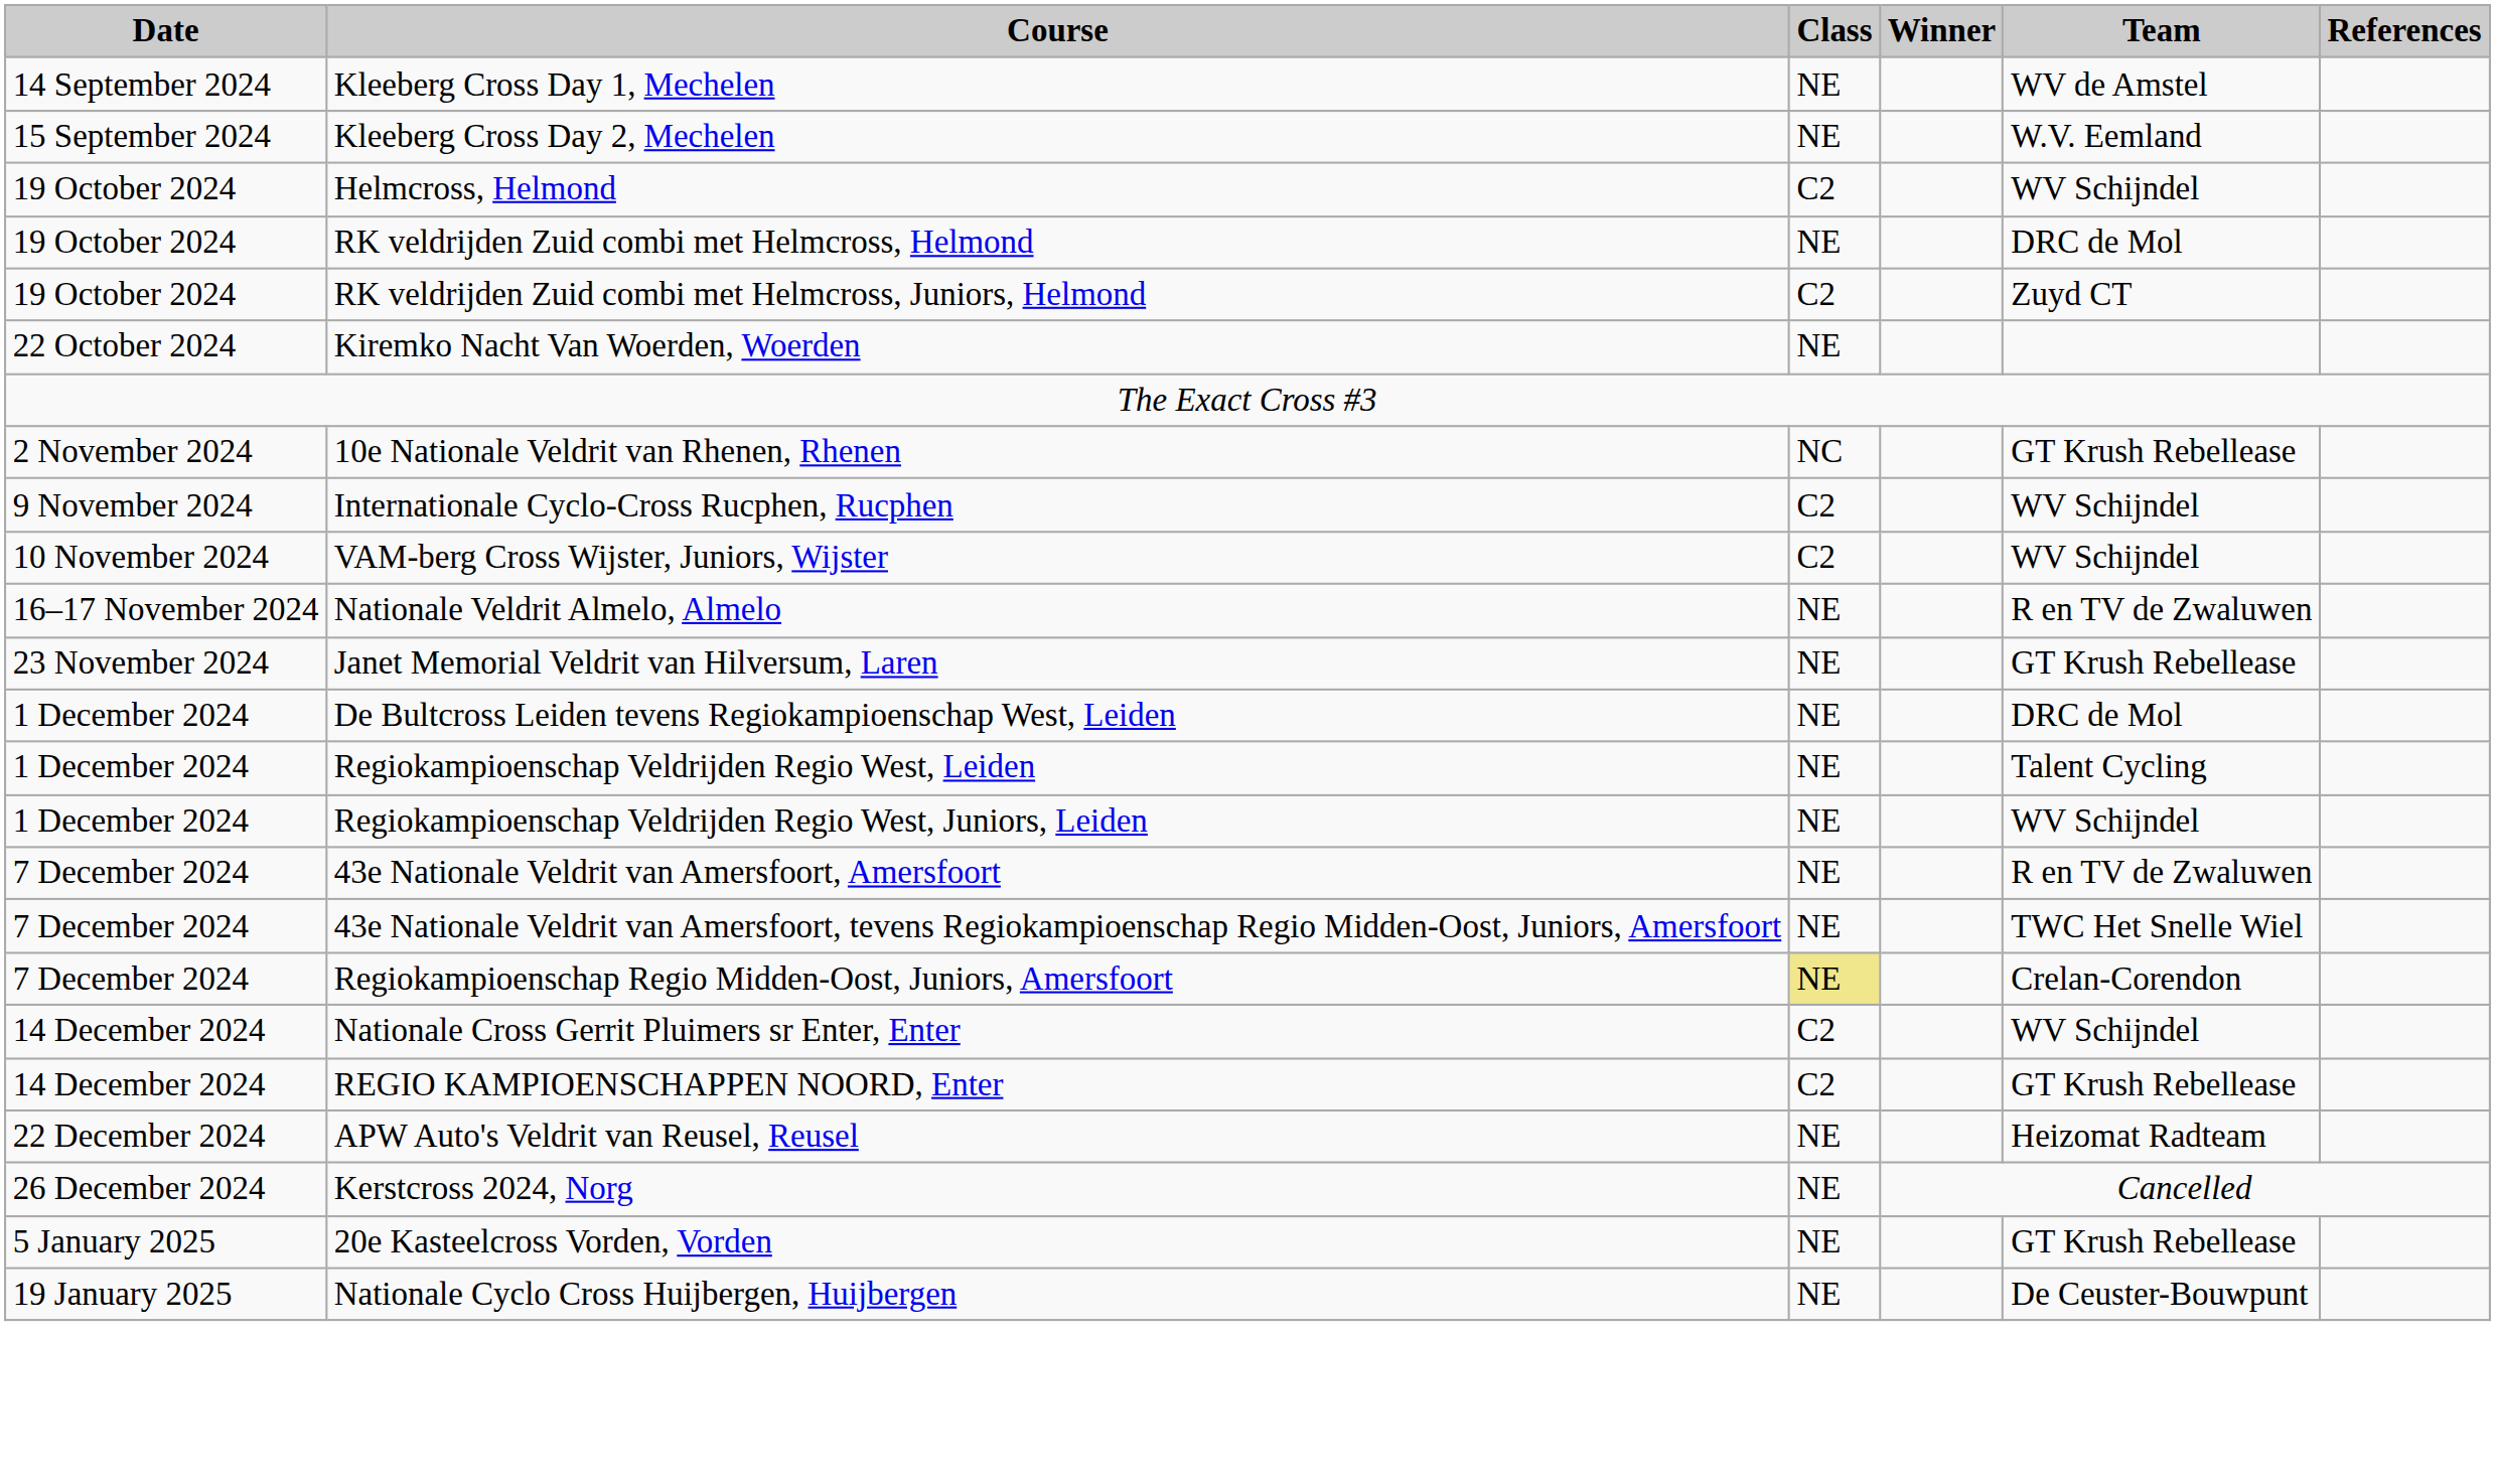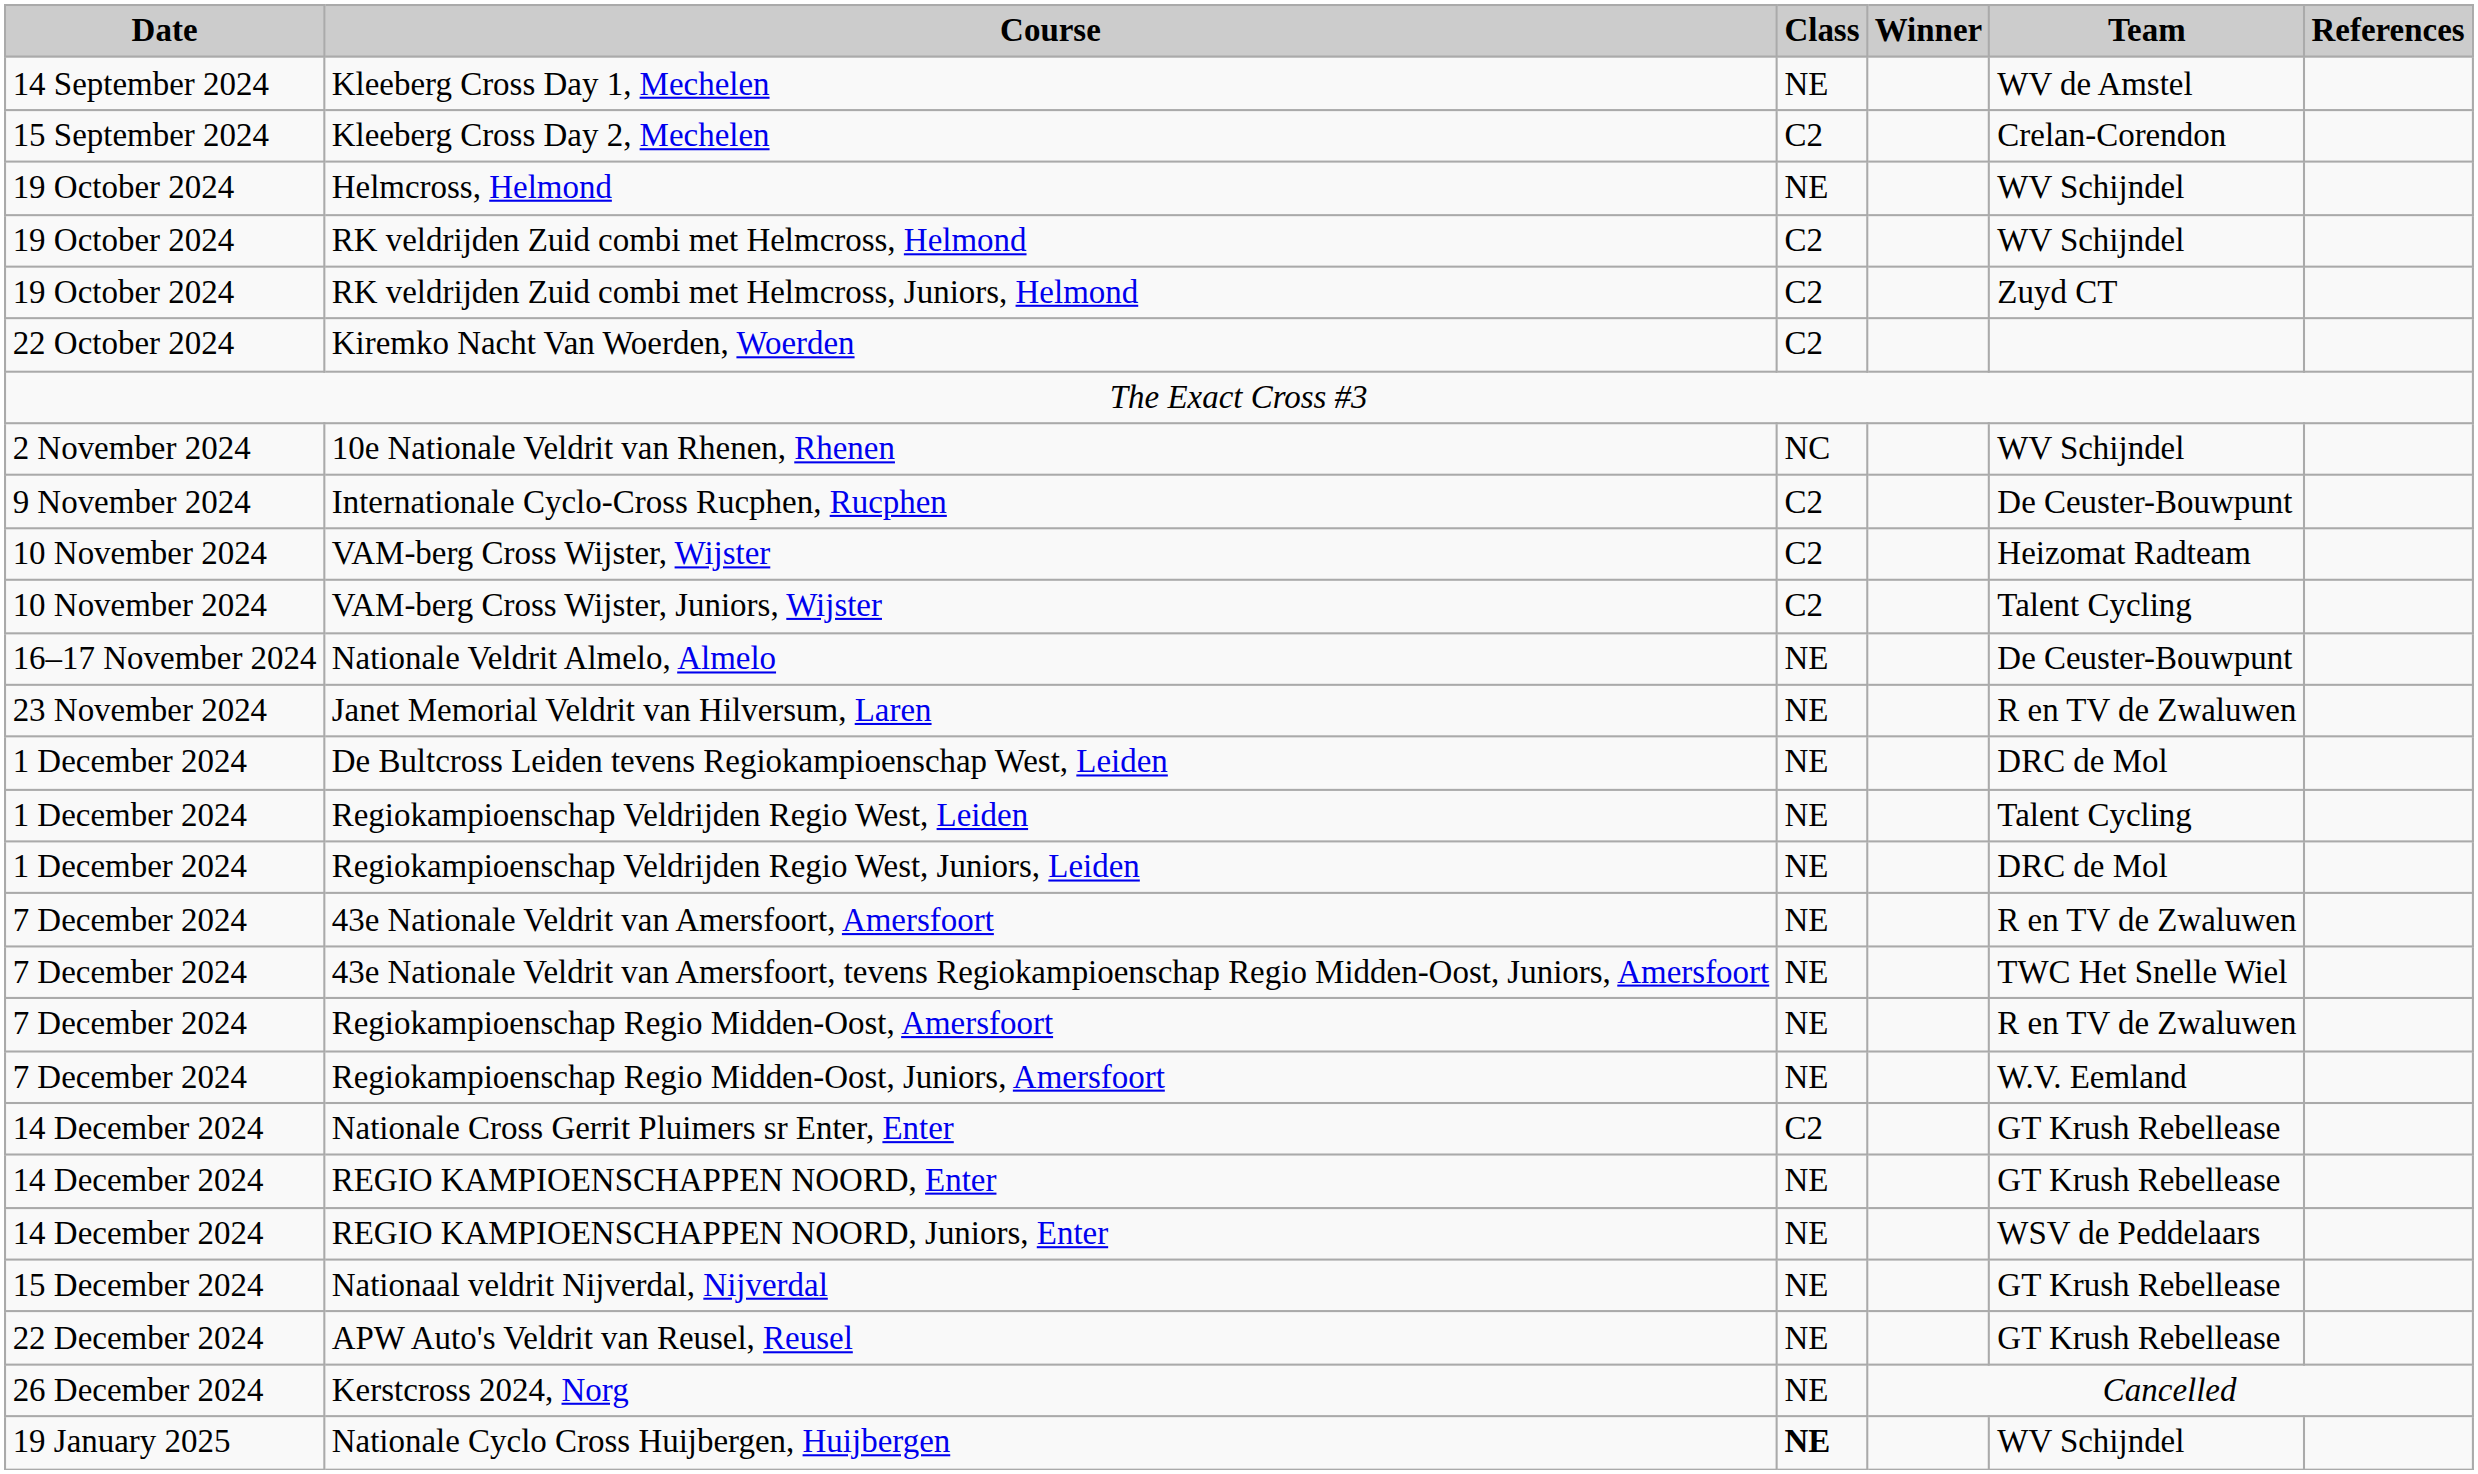 <table class="wikitable sortable alternance ">
 <tr>
 <th scope="col" style="background-color:#CCCCCC;">Date</th>
 <th scope="col" style="background-color:#CCCCCC;">Course</th>
 <th scope="col" style="background-color:#CCCCCC;">Class</th>
 <th scope="col" style="background-color:#CCCCCC;">Winner</th>
 <th scope="col" style="background-color:#CCCCCC;">Team</th>
 <th scope="col" style="background-color:#CCCCCC;">References</th>
 </tr>
 <tr>
 <td>14 September 2024</td>
 <td> Kleeberg Cross Day 1, <a href='#'>Mechelen</a></td>
 <td>NE</td>
 <td></td>
 <td>WV de Amstel</td>
 <td></td>
 </tr>
 <tr>
 <td>15 September 2024</td>
 <td> Kleeberg Cross Day 2, <a href='#'>Mechelen</a></td>
-<td>NE</td>
+<td>C2</td>
 <td></td>
-<td>W.V. Eemland</td>
+<td>Crelan-Corendon</td>
 <td></td>
 </tr>
 <tr>
 <td>19 October 2024</td>
 <td> Helmcross, <a href='#'>Helmond</a></td>
-<td>C2</td>
+<td>NE</td>
 <td></td>
 <td>WV Schijndel</td>
 <td></td>
 </tr>
 <tr>
 <td>19 October 2024</td>
 <td> RK veldrijden Zuid combi met Helmcross, <a href='#'>Helmond</a></td>
-<td>NE</td>
+<td>C2</td>
 <td></td>
-<td>DRC de Mol</td>
+<td>WV Schijndel</td>
 <td></td>
 </tr>
 <tr>
 <td>19 October 2024</td>
 <td> RK veldrijden Zuid combi met Helmcross, Juniors, <a href='#'>Helmond</a></td>
 <td>C2</td>
 <td></td>
 <td>Zuyd CT</td>
 <td></td>
 </tr>
 <tr>
 <td>22 October 2024</td>
 <td> Kiremko Nacht Van Woerden, <a href='#'>Woerden</a></td>
-<td>NE</td>
+<td>C2</td>
 <td></td>
 <td></td>
 <td></td>
 </tr>
 <tr>
 <td align=center colspan="6"><em>The Exact Cross #3</em></td>
 </tr>
 <tr>
 <td>2 November 2024</td>
 <td> 10e Nationale Veldrit van Rhenen, <a href='#'>Rhenen</a></td>
 <td>NC</td>
 <td></td>
-<td>GT Krush Rebellease</td>
+<td>WV Schijndel</td>
 <td></td>
 </tr>
 <tr>
 <td>9 November 2024</td>
 <td> Internationale Cyclo-Cross Rucphen, <a href='#'>Rucphen</a></td>
 <td>C2</td>
 <td></td>
-<td>WV Schijndel</td>
+<td>De Ceuster-Bouwpunt</td>
+<td></td>
+</tr>
+<tr>
+<td>10 November 2024</td>
+<td> VAM-berg Cross Wijster, <a href='#'>Wijster</a></td>
+<td>C2</td>
+<td></td>
+<td>Heizomat Radteam</td>
 <td></td>
 </tr>
 <tr>
 <td>10 November 2024</td>
 <td> VAM-berg Cross Wijster, Juniors, <a href='#'>Wijster</a></td>
 <td>C2</td>
 <td></td>
-<td>WV Schijndel</td>
+<td>Talent Cycling</td>
 <td></td>
 </tr>
 <tr>
 <td>16–17 November 2024</td>
 <td> Nationale Veldrit Almelo, <a href='#'>Almelo</a></td>
 <td>NE</td>
 <td></td>
-<td>R en TV de Zwaluwen</td>
+<td>De Ceuster-Bouwpunt</td>
 <td></td>
 </tr>
 <tr>
 <td>23 November 2024</td>
 <td> Janet Memorial Veldrit van Hilversum, <a href='#'>Laren</a></td>
 <td>NE</td>
 <td></td>
-<td>GT Krush Rebellease</td>
+<td>R en TV de Zwaluwen</td>
 <td></td>
 </tr>
 <tr>
 <td>1 December 2024</td>
 <td> De Bultcross Leiden tevens Regiokampioenschap West, <a href='#'>Leiden</a></td>
 <td>NE</td>
 <td></td>
 <td>DRC de Mol</td>
 <td></td>
 </tr>
 <tr>
 <td>1 December 2024</td>
 <td> Regiokampioenschap Veldrijden Regio West, <a href='#'>Leiden</a></td>
 <td>NE</td>
 <td></td>
 <td>Talent Cycling</td>
 <td></td>
 </tr>
 <tr>
 <td>1 December 2024</td>
 <td> Regiokampioenschap Veldrijden Regio West, Juniors, <a href='#'>Leiden</a></td>
 <td>NE</td>
 <td></td>
-<td>WV Schijndel</td>
+<td>DRC de Mol</td>
 <td></td>
 </tr>
 <tr>
 <td>7 December 2024</td>
 <td> 43e Nationale Veldrit van Amersfoort, <a href='#'>Amersfoort</a></td>
 <td>NE</td>
 <td></td>
 <td>R en TV de Zwaluwen</td>
 <td></td>
 </tr>
 <tr>
 <td>7 December 2024</td>
 <td> 43e Nationale Veldrit van Amersfoort, tevens Regiokampioenschap Regio Midden-Oost, Juniors, <a href='#'>Amersfoort</a></td>
 <td>NE</td>
 <td></td>
 <td>TWC Het Snelle Wiel</td>
 <td></td>
 </tr>
 <tr>
 <td>7 December 2024</td>
+<td> Regiokampioenschap Regio Midden-Oost, <a href='#'>Amersfoort</a></td>
+<td>NE</td>
+<td></td>
+<td>R en TV de Zwaluwen</td>
+<td></td>
+</tr>
+<tr>
+<td>7 December 2024</td>
 <td> Regiokampioenschap Regio Midden-Oost, Juniors, <a href='#'>Amersfoort</a></td>
-<td style="background: khaki;">NE</td>
+<td>NE</td>
 <td></td>
-<td>Crelan-Corendon</td>
+<td>W.V. Eemland</td>
 <td></td>
 </tr>
 <tr>
 <td>14 December 2024</td>
 <td> Nationale Cross Gerrit Pluimers sr Enter, <a href='#'>Enter</a></td>
 <td>C2</td>
 <td></td>
-<td>WV Schijndel</td>
+<td>GT Krush Rebellease</td>
 <td></td>
 </tr>
 <tr>
 <td>14 December 2024</td>
 <td> REGIO KAMPIOENSCHAPPEN NOORD, <a href='#'>Enter</a></td>
-<td>C2</td>
+<td>NE</td>
+<td></td>
+<td>GT Krush Rebellease</td>
+<td></td>
+</tr>
+<tr>
+<td>14 December 2024</td>
+<td> REGIO KAMPIOENSCHAPPEN NOORD, Juniors, <a href='#'>Enter</a></td>
+<td>NE</td>
+<td></td>
+<td>WSV de Peddelaars</td>
+<td></td>
+</tr>
+<tr>
+<td>15 December 2024</td>
+<td> Nationaal veldrit Nijverdal, <a href='#'>Nijverdal</a></td>
+<td>NE</td>
 <td></td>
 <td>GT Krush Rebellease</td>
 <td></td>
 </tr>
 <tr>
 <td>22 December 2024</td>
 <td> APW Auto's Veldrit van Reusel, <a href='#'>Reusel</a></td>
 <td>NE</td>
 <td></td>
-<td>Heizomat Radteam</td>
+<td>GT Krush Rebellease</td>
 <td></td>
 </tr>
 <tr>
 <td>26 December 2024</td>
 <td> Kerstcross 2024, <a href='#'>Norg</a></td>
 <td>NE</td>
 <td align=center colspan="3"><em>Cancelled</em></td>
 </tr>
 <tr>
-<td>5 January 2025</td>
-<td> 20e Kasteelcross Vorden, <a href='#'>Vorden</a></td>
-<td>NE</td>
-<td></td>
-<td>GT Krush Rebellease</td>
-<td></td>
-</tr>
-<tr>
 <td>19 January 2025</td>
 <td> Nationale Cyclo Cross Huijbergen, <a href='#'>Huijbergen</a></td>
-<td>NE</td>
+<td><strong>NE</strong></td>
 <td></td>
-<td>De Ceuster-Bouwpunt</td>
+<td>WV Schijndel</td>
 <td></td>
 </tr>
 </table>
